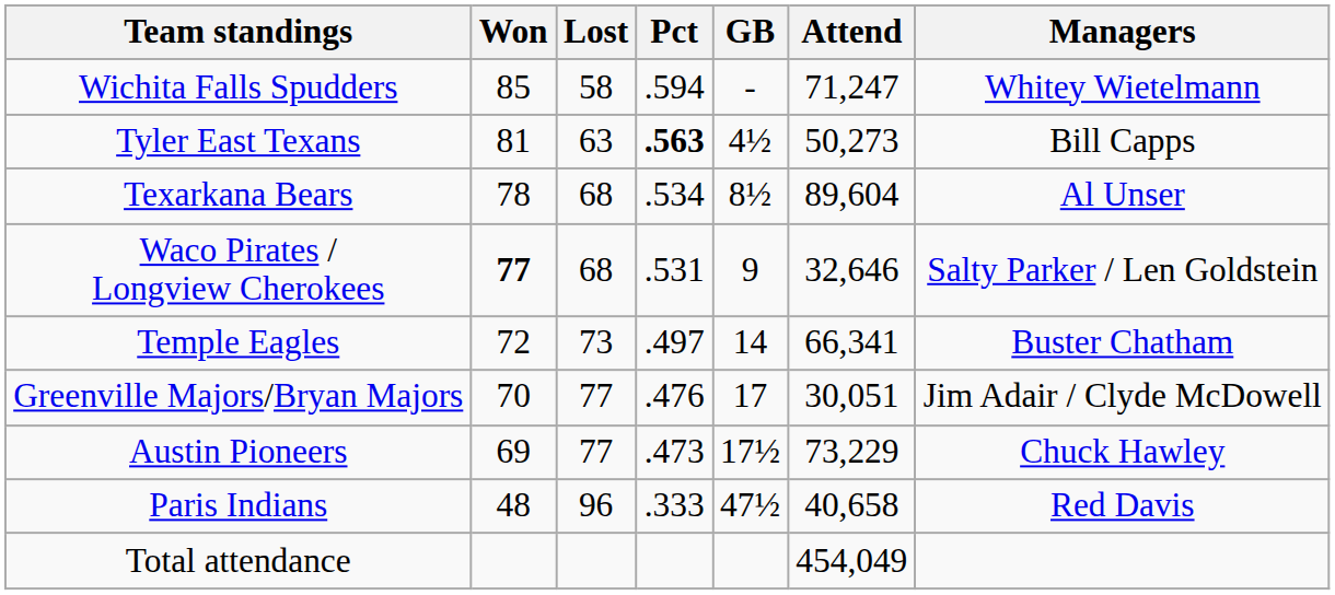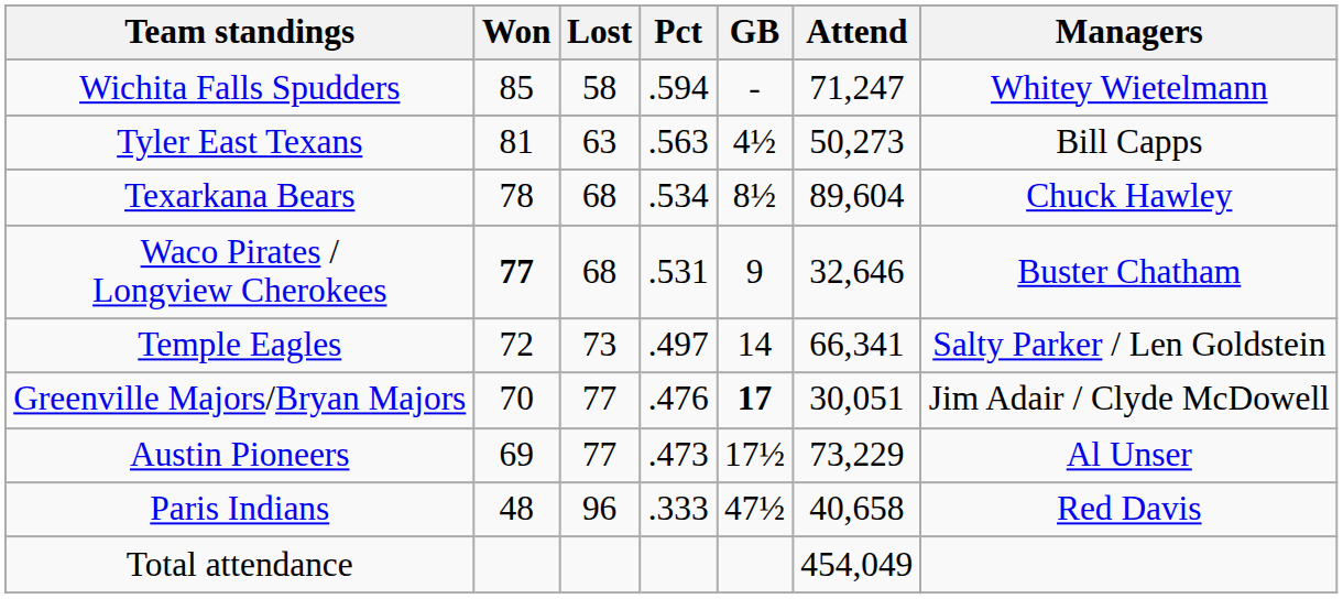 <table class="wikitable" style="text-align:center">
 <tr>
 <th>Team standings</th>
 <th>Won</th>
 <th>Lost</th>
 <th>Pct</th>
 <th>GB</th>
 <th>Attend</th>
 <th>Managers</th>
 </tr>
 <tr>
 <td><a href='#'>Wichita Falls Spudders</a></td>
 <td>85</td>
 <td>58</td>
 <td>.594</td>
 <td>-</td>
 <td>71,247</td>
 <td><a href='#'>Whitey Wietelmann</a></td>
 </tr>
 <tr>
 <td><a href='#'>Tyler East Texans</a></td>
 <td>81</td>
 <td>63</td>
-<td><strong>.563</strong></td>
+<td>.563</td>
 <td>4½</td>
 <td>50,273</td>
 <td>Bill Capps</td>
 </tr>
 <tr>
 <td><a href='#'>Texarkana Bears</a></td>
 <td>78</td>
 <td>68</td>
 <td>.534</td>
 <td>8½</td>
 <td>89,604</td>
-<td><a href='#'>Al Unser</a></td>
+<td><a href='#'>Chuck Hawley</a></td>
 </tr>
 <tr>
 <td><a href='#'>Waco Pirates</a> /<br><a href='#'>Longview Cherokees</a></td>
 <td><strong>77</strong></td>
 <td>68</td>
 <td>.531</td>
 <td>9</td>
 <td>32,646</td>
-<td><a href='#'>Salty Parker</a> / Len Goldstein</td>
+<td><a href='#'>Buster Chatham</a></td>
 </tr>
 <tr>
 <td><a href='#'>Temple Eagles</a></td>
 <td>72</td>
 <td>73</td>
 <td>.497</td>
 <td>14</td>
 <td>66,341</td>
-<td><a href='#'>Buster Chatham</a></td>
+<td><a href='#'>Salty Parker</a> / Len Goldstein</td>
 </tr>
 <tr>
 <td><a href='#'>Greenville Majors</a>/<a href='#'>Bryan Majors</a></td>
 <td>70</td>
 <td>77</td>
 <td>.476</td>
-<td>17</td>
+<td><strong>17</strong></td>
 <td>30,051</td>
 <td>Jim Adair / Clyde McDowell</td>
 </tr>
 <tr>
 <td><a href='#'>Austin Pioneers</a></td>
 <td>69</td>
 <td>77</td>
 <td>.473</td>
 <td>17½</td>
 <td>73,229</td>
-<td><a href='#'>Chuck Hawley</a></td>
+<td><a href='#'>Al Unser</a></td>
 </tr>
 <tr>
 <td><a href='#'>Paris Indians</a></td>
 <td>48</td>
 <td>96</td>
 <td>.333</td>
 <td>47½</td>
 <td>40,658</td>
 <td><a href='#'>Red Davis</a></td>
 </tr>
 <tr>
 <td>Total attendance</td>
 <td></td>
 <td></td>
 <td></td>
 <td></td>
 <td>454,049</td>
 </tr>
 </table>
